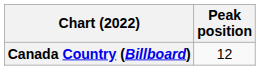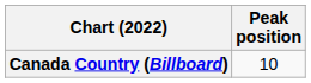 <table class="wikitable sortable plainrowheaders" style="text-align:center;">
 <tr>
 <th>Chart (2022)</th>
 <th>Peak<br>position</th>
 </tr>
 <tr>
 <th scope="row">Canada <a href='#'>Country</a> (<a href='#'><em>Billboard</em></a>)</th>
-<td>12</td>
+<td>10</td>
 </tr>
 </table>
